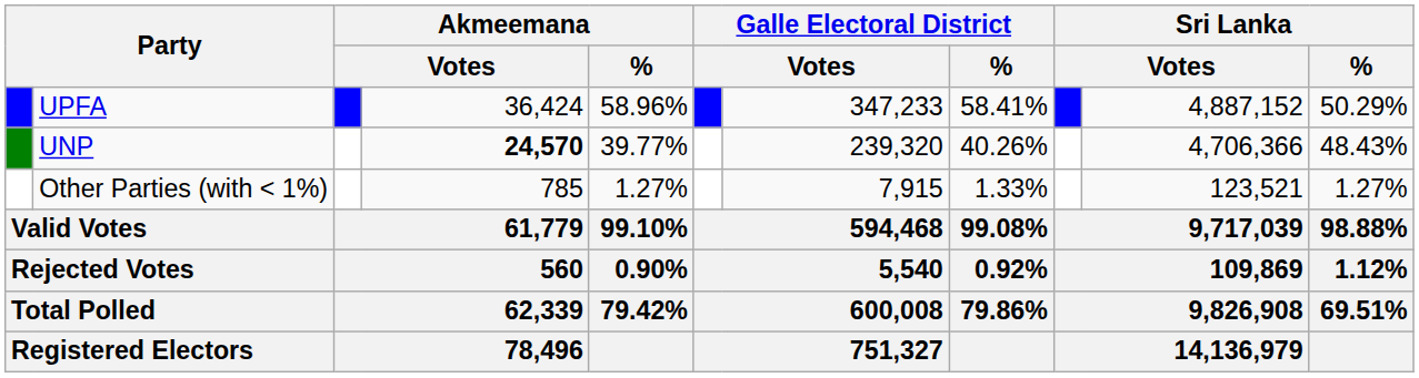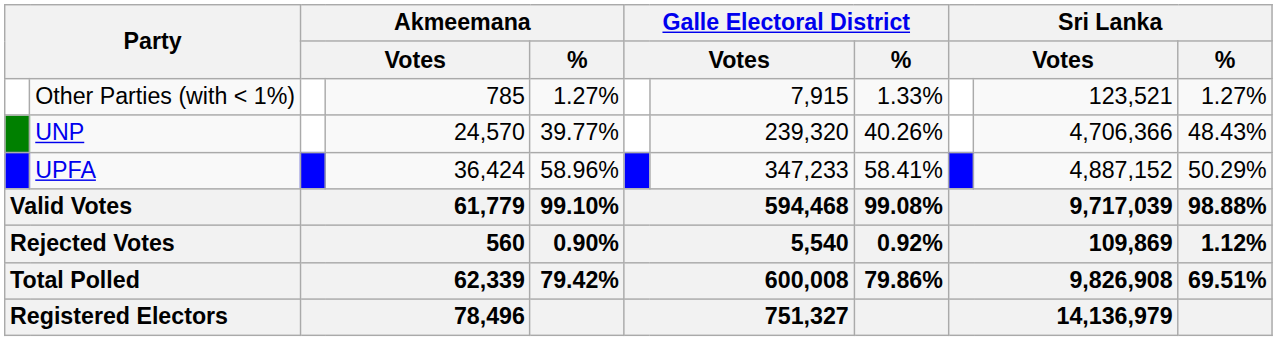 <table class="wikitable">
 <tr>
 <th colspan="2" width="144px"rowspan="2">Party</th>
 <th colspan="3" width="216px">Akmeemana</th>
 <th colspan="3" width="216px"><a href='#'>Galle Electoral District</a></th>
 <th colspan="3" width="216px">Sri Lanka</th>
 </tr>
 <tr>
 <th colspan="2" width="144px">Votes</th>
 <th>%</th>
 <th colspan="2" width="144px">Votes</th>
 <th>%</th>
 <th colspan="2" width="144px">Votes</th>
 <th>%</th>
 </tr>
 <tr>
+<td style="background-color:white;" width="10px"></td>
+<td style="text-align:left;">Other Parties (with < 1%)</td>
+<td style="background-color:white;" width="10px"></td>
+<td style="text-align:right;">785</td>
+<td style="text-align:right;">1.27%</td>
+<td style="background-color:white;" width="10px"></td>
+<td style="text-align:right;">7,915</td>
+<td style="text-align:right;">1.33%</td>
+<td style="background-color:white;" width="10px"></td>
+<td style="text-align:right;">123,521</td>
+<td style="text-align:right;">1.27%</td>
+</tr>
+<tr>
+<td style="background-color:green;" width="10px"></td>
+<td style="text-align:left;"><a href='#'>UNP</a></td>
+<td style="background-color:white;" width="10px"></td>
+<td style="text-align:right;">24,570</td>
+<td style="text-align:right;">39.77%</td>
+<td style="background-color:white;" width="10px"></td>
+<td style="text-align:right;">239,320</td>
+<td style="text-align:right;">40.26%</td>
+<td style="background-color:white;" width="10px"></td>
+<td style="text-align:right;">4,706,366</td>
+<td style="text-align:right;">48.43%</td>
+</tr>
+<tr>
 <td style="background-color:blue;" width="10px"></td>
 <td style="text-align:left;"><a href='#'>UPFA</a></td>
 <td style="background-color:blue;" width="10px"></td>
 <td style="text-align:right;">36,424</td>
 <td style="text-align:right;">58.96%</td>
 <td style="background-color:blue;" width="10px"></td>
 <td style="text-align:right;">347,233</td>
 <td style="text-align:right;">58.41%</td>
 <td style="background-color:blue;" width="10px"></td>
 <td style="text-align:right;">4,887,152</td>
 <td style="text-align:right;">50.29%</td>
-</tr>
-<tr>
-<td style="background-color:green;" width="10px"></td>
-<td style="text-align:left;"><a href='#'>UNP</a></td>
-<td style="background-color:white;" width="10px"></td>
-<td style="text-align:right;"><strong>24,570</strong></td>
-<td style="text-align:right;">39.77%</td>
-<td style="background-color:white;" width="10px"></td>
-<td style="text-align:right;">239,320</td>
-<td style="text-align:right;">40.26%</td>
-<td style="background-color:white;" width="10px"></td>
-<td style="text-align:right;">4,706,366</td>
-<td style="text-align:right;">48.43%</td>
-</tr>
-<tr>
-<td style="background-color:white;" width="10px"></td>
-<td style="text-align:left;">Other Parties (with < 1%)</td>
-<td style="background-color:white;" width="10px"></td>
-<td style="text-align:right;">785</td>
-<td style="text-align:right;">1.27%</td>
-<td style="background-color:white;" width="10px"></td>
-<td style="text-align:right;">7,915</td>
-<td style="text-align:right;">1.33%</td>
-<td style="background-color:white;" width="10px"></td>
-<td style="text-align:right;">123,521</td>
-<td style="text-align:right;">1.27%</td>
 </tr>
 <tr>
 <th colspan="2" width="144px"style="text-align:left;">Valid Votes</th>
 <th style="text-align:right;"colspan="2" width="144px">61,779</th>
 <th style="text-align:right;">99.10%</th>
 <th style="text-align:right;"colspan="2" width="144px">594,468</th>
 <th style="text-align:right;">99.08%</th>
 <th style="text-align:right;"colspan="2" width="144px">9,717,039</th>
 <th style="text-align:right;">98.88%</th>
 </tr>
 <tr>
 <th colspan="2" width="144px"style="text-align:left;">Rejected Votes</th>
 <th style="text-align:right;"colspan="2" width="144px">560</th>
 <th style="text-align:right;">0.90%</th>
 <th style="text-align:right;"colspan="2" width="144px">5,540</th>
 <th style="text-align:right;">0.92%</th>
 <th style="text-align:right;"colspan="2" width="144px">109,869</th>
 <th style="text-align:right;">1.12%</th>
 </tr>
 <tr>
 <th colspan="2" width="144px"style="text-align:left;">Total Polled</th>
 <th style="text-align:right;"colspan="2" width="144px">62,339</th>
 <th style="text-align:right;">79.42%</th>
 <th style="text-align:right;"colspan="2" width="144px">600,008</th>
 <th style="text-align:right;">79.86%</th>
 <th style="text-align:right;"colspan="2" width="144px">9,826,908</th>
 <th style="text-align:right;">69.51%</th>
 </tr>
 <tr>
 <th colspan="2" width="144px"style="text-align:left;">Registered Electors</th>
 <th style="text-align:right;"colspan="2" width="144px">78,496</th>
 <th></th>
 <th style="text-align:right;"colspan="2" width="144px">751,327</th>
 <th></th>
 <th style="text-align:right;"colspan="2" width="144px">14,136,979</th>
 <th></th>
 </tr>
 </table>
